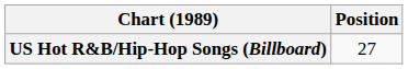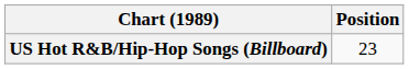 <table class="wikitable plainrowheaders" style="text-align:center">
 <tr>
 <th scope="col">Chart (1989)</th>
 <th scope="col">Position</th>
 </tr>
 <tr>
 <th scope="row">US Hot R&B/Hip-Hop Songs (<em>Billboard</em>)</th>
-<td>27</td>
+<td>23</td>
 </tr>
 </table>
